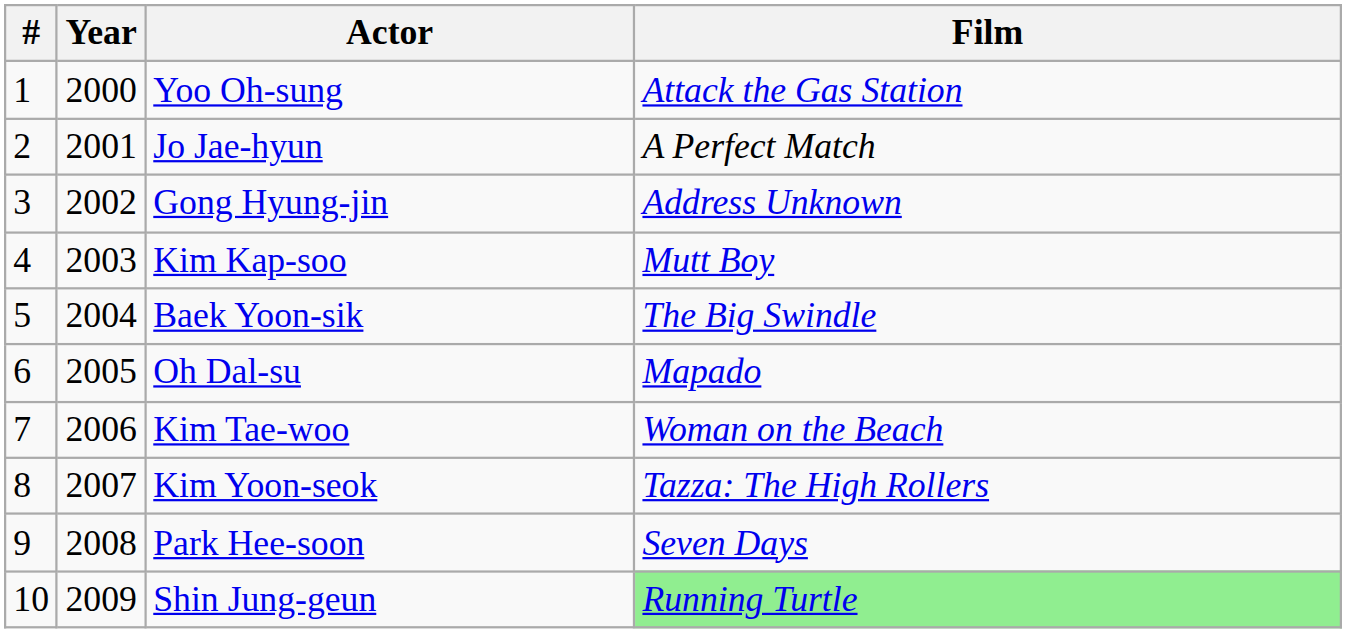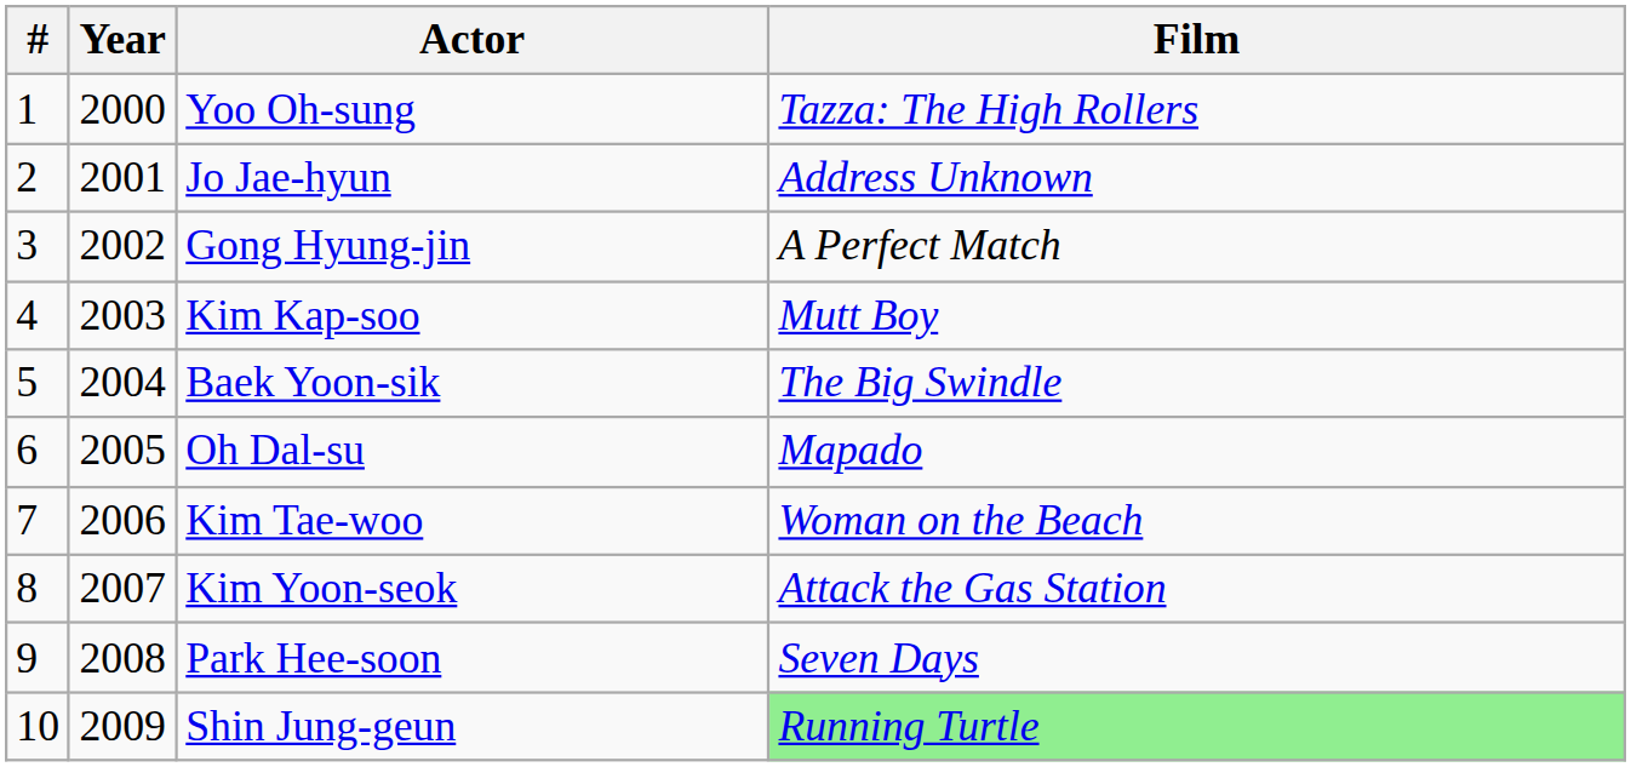 <table class="wikitable" style="width:600px">
 <tr>
 <th width=10>#</th>
 <th width=10>Year</th>
 <th>Actor</th>
 <th>Film</th>
 </tr>
 <tr>
 <td>1</td>
 <td>2000</td>
 <td><a href='#'>Yoo Oh-sung</a></td>
-<td><em><a href='#'>Attack the Gas Station</a></em></td>
+<td><em><a href='#'>Tazza: The High Rollers</a></em></td>
 </tr>
 <tr>
 <td>2</td>
 <td>2001</td>
 <td><a href='#'>Jo Jae-hyun</a></td>
-<td><em>A Perfect Match</em></td>
+<td><em><a href='#'>Address Unknown</a></em></td>
 </tr>
 <tr>
 <td>3</td>
 <td>2002</td>
 <td><a href='#'>Gong Hyung-jin</a></td>
-<td><em><a href='#'>Address Unknown</a></em></td>
+<td><em>A Perfect Match</em></td>
 </tr>
 <tr>
 <td>4</td>
 <td>2003</td>
 <td><a href='#'>Kim Kap-soo</a></td>
 <td><em><a href='#'>Mutt Boy</a></em></td>
 </tr>
 <tr>
 <td>5</td>
 <td>2004</td>
 <td><a href='#'>Baek Yoon-sik</a></td>
 <td><em><a href='#'>The Big Swindle</a></em></td>
 </tr>
 <tr>
 <td>6</td>
 <td>2005</td>
 <td><a href='#'>Oh Dal-su</a></td>
 <td><em><a href='#'>Mapado</a></em></td>
 </tr>
 <tr>
 <td>7</td>
 <td>2006</td>
 <td><a href='#'>Kim Tae-woo</a></td>
 <td><em><a href='#'>Woman on the Beach</a></em></td>
 </tr>
 <tr>
 <td>8</td>
 <td>2007</td>
 <td><a href='#'>Kim Yoon-seok</a></td>
-<td><em><a href='#'>Tazza: The High Rollers</a></em></td>
+<td><em><a href='#'>Attack the Gas Station</a></em></td>
 </tr>
 <tr>
 <td>9</td>
 <td>2008</td>
 <td><a href='#'>Park Hee-soon</a></td>
 <td><em><a href='#'>Seven Days</a></em></td>
 </tr>
 <tr>
 <td>10</td>
 <td>2009</td>
 <td><a href='#'>Shin Jung-geun</a></td>
 <td style="background: lightgreen;"><em><a href='#'>Running Turtle</a></em></td>
 </tr>
 </table>
